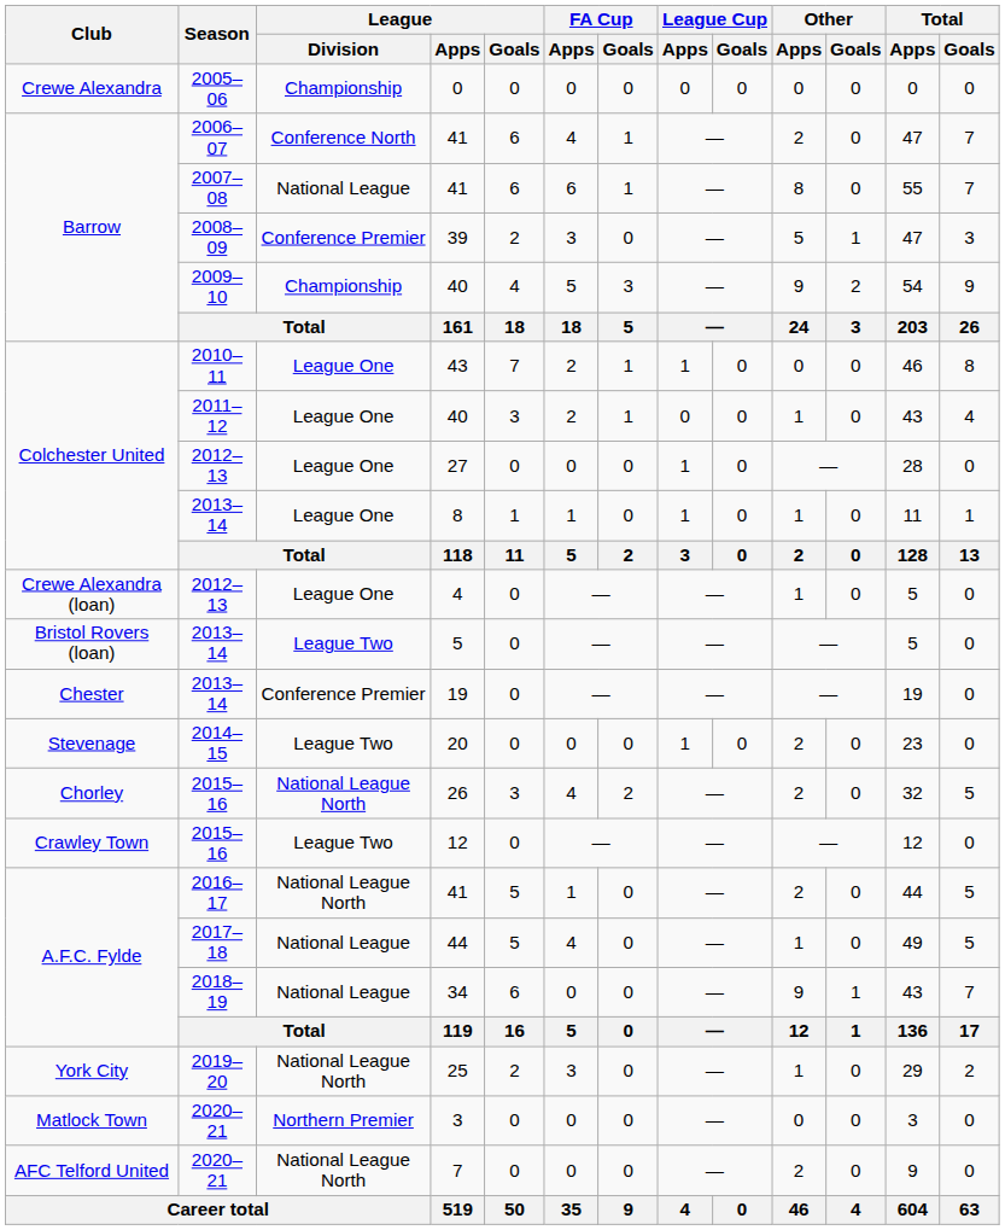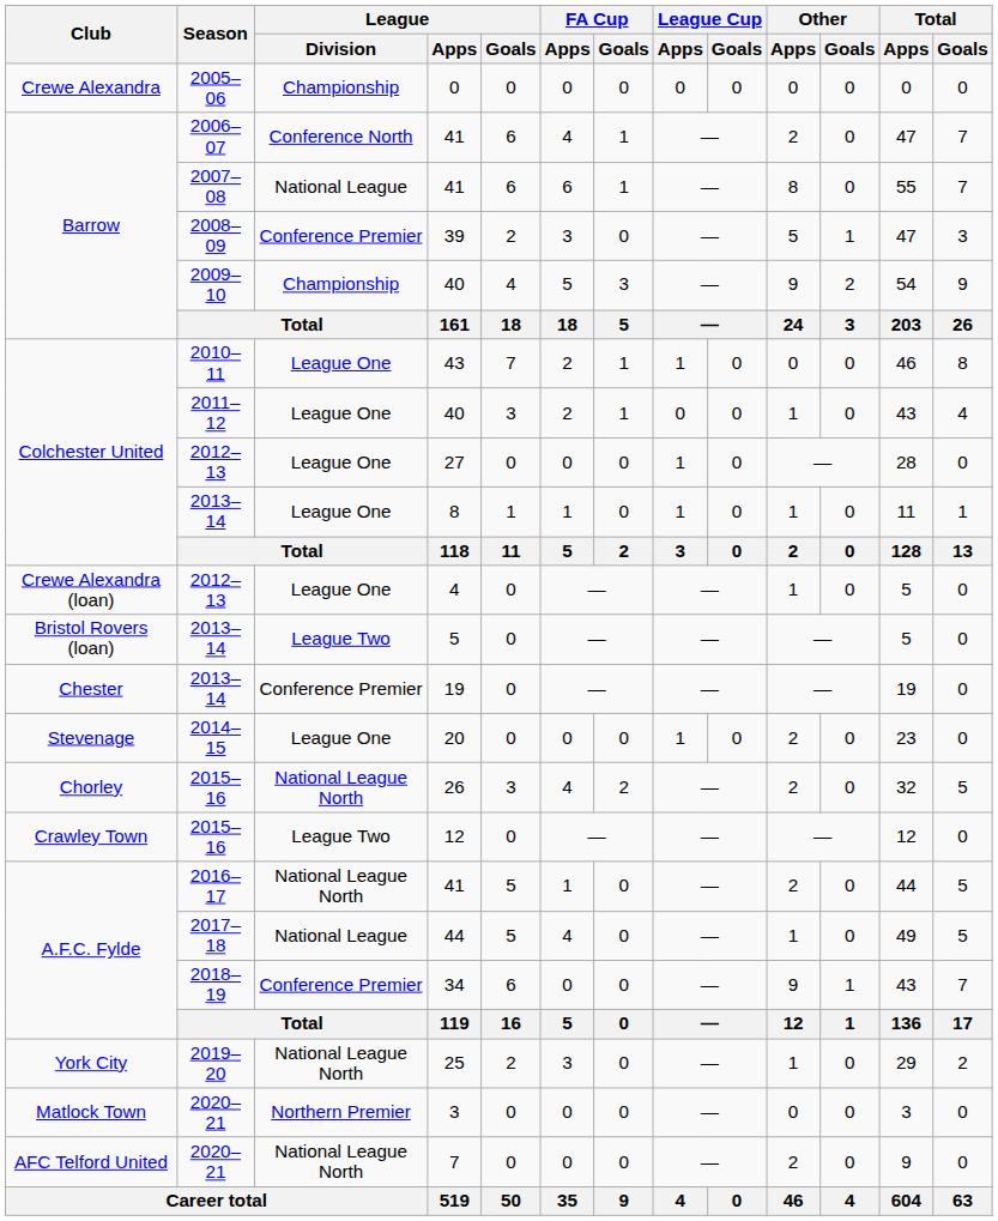 <table class=wikitable style=text-align:center>
 <tr>
 <th rowspan=2>Club</th>
 <th rowspan=2>Season</th>
 <th colspan=3>League</th>
 <th colspan=2><a href='#'>FA Cup</a></th>
 <th colspan=2><a href='#'>League Cup</a></th>
 <th colspan=2>Other</th>
 <th colspan=2>Total</th>
 </tr>
 <tr>
 <th>Division</th>
 <th>Apps</th>
 <th>Goals</th>
 <th>Apps</th>
 <th>Goals</th>
 <th>Apps</th>
 <th>Goals</th>
 <th>Apps</th>
 <th>Goals</th>
 <th>Apps</th>
 <th>Goals</th>
 </tr>
 <tr>
 <td><a href='#'>Crewe Alexandra</a></td>
 <td><a href='#'>2005–06</a></td>
 <td><a href='#'>Championship</a></td>
 <td>0</td>
 <td>0</td>
 <td>0</td>
 <td>0</td>
 <td>0</td>
 <td>0</td>
 <td>0</td>
 <td>0</td>
 <td>0</td>
 <td>0</td>
 </tr>
 <tr>
 <td rowspan=5><a href='#'>Barrow</a></td>
 <td><a href='#'>2006–07</a></td>
 <td><a href='#'>Conference North</a></td>
 <td>41</td>
 <td>6</td>
 <td>4</td>
 <td>1</td>
 <td colspan=2>—</td>
 <td>2</td>
 <td>0</td>
 <td>47</td>
 <td>7</td>
 </tr>
 <tr>
 <td><a href='#'>2007–08</a></td>
 <td>National League</td>
 <td>41</td>
 <td>6</td>
 <td>6</td>
 <td>1</td>
 <td colspan=2>—</td>
 <td>8</td>
 <td>0</td>
 <td>55</td>
 <td>7</td>
 </tr>
 <tr>
 <td><a href='#'>2008–09</a></td>
 <td><a href='#'>Conference Premier</a></td>
 <td>39</td>
 <td>2</td>
 <td>3</td>
 <td>0</td>
 <td colspan=2>—</td>
 <td>5</td>
 <td>1</td>
 <td>47</td>
 <td>3</td>
 </tr>
 <tr>
 <td><a href='#'>2009–10</a></td>
 <td><a href='#'>Championship</a></td>
 <td>40</td>
 <td>4</td>
 <td>5</td>
 <td>3</td>
 <td colspan=2>—</td>
 <td>9</td>
 <td>2</td>
 <td>54</td>
 <td>9</td>
 </tr>
 <tr>
 <th colspan=2>Total</th>
 <th>161</th>
 <th>18</th>
 <th>18</th>
 <th>5</th>
 <th colspan=2>—</th>
 <th>24</th>
 <th>3</th>
 <th>203</th>
 <th>26</th>
 </tr>
 <tr>
 <td rowspan=5><a href='#'>Colchester United</a></td>
 <td><a href='#'>2010–11</a></td>
 <td><a href='#'>League One</a></td>
 <td>43</td>
 <td>7</td>
 <td>2</td>
 <td>1</td>
 <td>1</td>
 <td>0</td>
 <td>0</td>
 <td>0</td>
 <td>46</td>
 <td>8</td>
 </tr>
 <tr>
 <td><a href='#'>2011–12</a></td>
 <td>League One</td>
 <td>40</td>
 <td>3</td>
 <td>2</td>
 <td>1</td>
 <td>0</td>
 <td>0</td>
 <td>1</td>
 <td>0</td>
 <td>43</td>
 <td>4</td>
 </tr>
 <tr>
 <td><a href='#'>2012–13</a></td>
 <td>League One</td>
 <td>27</td>
 <td>0</td>
 <td>0</td>
 <td>0</td>
 <td>1</td>
 <td>0</td>
 <td colspan=2>—</td>
 <td>28</td>
 <td>0</td>
 </tr>
 <tr>
 <td><a href='#'>2013–14</a></td>
 <td>League One</td>
 <td>8</td>
 <td>1</td>
 <td>1</td>
 <td>0</td>
 <td>1</td>
 <td>0</td>
 <td>1</td>
 <td>0</td>
 <td>11</td>
 <td>1</td>
 </tr>
 <tr>
 <th colspan=2>Total</th>
 <th>118</th>
 <th>11</th>
 <th>5</th>
 <th>2</th>
 <th>3</th>
 <th>0</th>
 <th>2</th>
 <th>0</th>
 <th>128</th>
 <th>13</th>
 </tr>
 <tr>
 <td><a href='#'>Crewe Alexandra</a> (loan)</td>
 <td><a href='#'>2012–13</a></td>
 <td>League One</td>
 <td>4</td>
 <td>0</td>
 <td colspan=2>—</td>
 <td colspan=2>—</td>
 <td>1</td>
 <td>0</td>
 <td>5</td>
 <td>0</td>
 </tr>
 <tr>
 <td><a href='#'>Bristol Rovers</a> (loan)</td>
 <td><a href='#'>2013–14</a></td>
 <td><a href='#'>League Two</a></td>
 <td>5</td>
 <td>0</td>
 <td colspan=2>—</td>
 <td colspan=2>—</td>
 <td colspan=2>—</td>
 <td>5</td>
 <td>0</td>
 </tr>
 <tr>
 <td><a href='#'>Chester</a></td>
 <td><a href='#'>2013–14</a></td>
 <td>Conference Premier</td>
 <td>19</td>
 <td>0</td>
 <td colspan=2>—</td>
 <td colspan=2>—</td>
 <td colspan=2>—</td>
 <td>19</td>
 <td>0</td>
 </tr>
 <tr>
 <td><a href='#'>Stevenage</a></td>
 <td><a href='#'>2014–15</a></td>
-<td>League Two</td>
+<td>League One</td>
 <td>20</td>
 <td>0</td>
 <td>0</td>
 <td>0</td>
 <td>1</td>
 <td>0</td>
 <td>2</td>
 <td>0</td>
 <td>23</td>
 <td>0</td>
 </tr>
 <tr>
 <td><a href='#'>Chorley</a></td>
 <td><a href='#'>2015–16</a></td>
 <td><a href='#'>National League North</a></td>
 <td>26</td>
 <td>3</td>
 <td>4</td>
 <td>2</td>
 <td colspan=2>—</td>
 <td>2</td>
 <td>0</td>
 <td>32</td>
 <td>5</td>
 </tr>
 <tr>
 <td><a href='#'>Crawley Town</a></td>
 <td><a href='#'>2015–16</a></td>
 <td>League Two</td>
 <td>12</td>
 <td>0</td>
 <td colspan=2>—</td>
 <td colspan=2>—</td>
 <td colspan=2>—</td>
 <td>12</td>
 <td>0</td>
 </tr>
 <tr>
 <td rowspan=4><a href='#'>A.F.C. Fylde</a></td>
 <td><a href='#'>2016–17</a></td>
 <td>National League North</td>
 <td>41</td>
 <td>5</td>
 <td>1</td>
 <td>0</td>
 <td colspan=2>—</td>
 <td>2</td>
 <td>0</td>
 <td>44</td>
 <td>5</td>
 </tr>
 <tr>
 <td><a href='#'>2017–18</a></td>
 <td>National League</td>
 <td>44</td>
 <td>5</td>
 <td>4</td>
 <td>0</td>
 <td colspan=2>—</td>
 <td>1</td>
 <td>0</td>
 <td>49</td>
 <td>5</td>
 </tr>
 <tr>
 <td><a href='#'>2018–19</a></td>
-<td>National League</td>
+<td><a href='#'>Conference Premier</a></td>
 <td>34</td>
 <td>6</td>
 <td>0</td>
 <td>0</td>
 <td colspan=2>—</td>
 <td>9</td>
 <td>1</td>
 <td>43</td>
 <td>7</td>
 </tr>
 <tr>
 <th colspan=2>Total</th>
 <th>119</th>
 <th>16</th>
 <th>5</th>
 <th>0</th>
 <th colspan=2>—</th>
 <th>12</th>
 <th>1</th>
 <th>136</th>
 <th>17</th>
 </tr>
 <tr>
 <td><a href='#'>York City</a></td>
 <td><a href='#'>2019–20</a></td>
 <td>National League North</td>
 <td>25</td>
 <td>2</td>
 <td>3</td>
 <td>0</td>
 <td colspan=2>—</td>
 <td>1</td>
 <td>0</td>
 <td>29</td>
 <td>2</td>
 </tr>
 <tr>
 <td><a href='#'>Matlock Town</a></td>
 <td><a href='#'>2020–21</a></td>
 <td><a href='#'>Northern Premier</a></td>
 <td>3</td>
 <td>0</td>
 <td>0</td>
 <td>0</td>
 <td colspan=2>—</td>
 <td>0</td>
 <td>0</td>
 <td>3</td>
 <td>0</td>
 </tr>
 <tr>
 <td><a href='#'>AFC Telford United</a></td>
 <td><a href='#'>2020–21</a></td>
 <td>National League North</td>
 <td>7</td>
 <td>0</td>
 <td>0</td>
 <td>0</td>
 <td colspan=2>—</td>
 <td>2</td>
 <td>0</td>
 <td>9</td>
 <td>0</td>
 </tr>
 <tr>
 <th colspan=3>Career total</th>
 <th>519</th>
 <th>50</th>
 <th>35</th>
 <th>9</th>
 <th>4</th>
 <th>0</th>
 <th>46</th>
 <th>4</th>
 <th>604</th>
 <th>63</th>
 </tr>
 </table>
